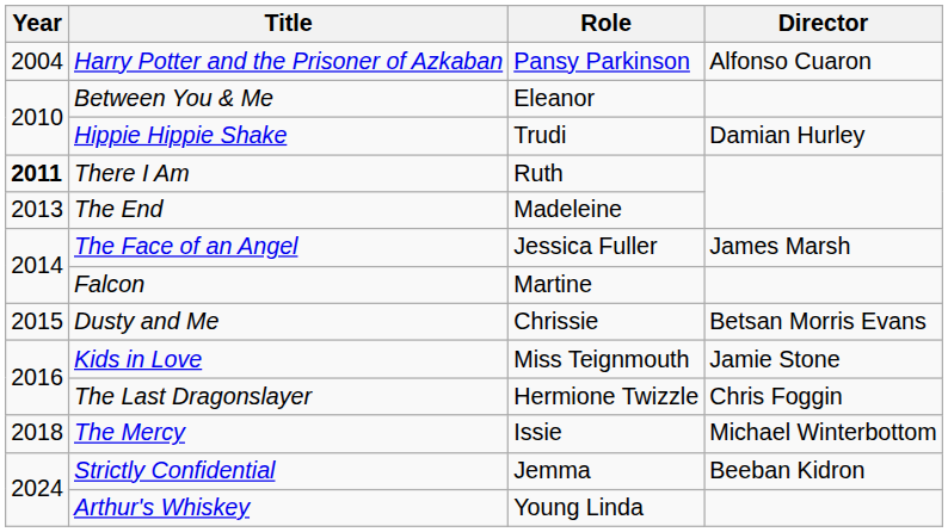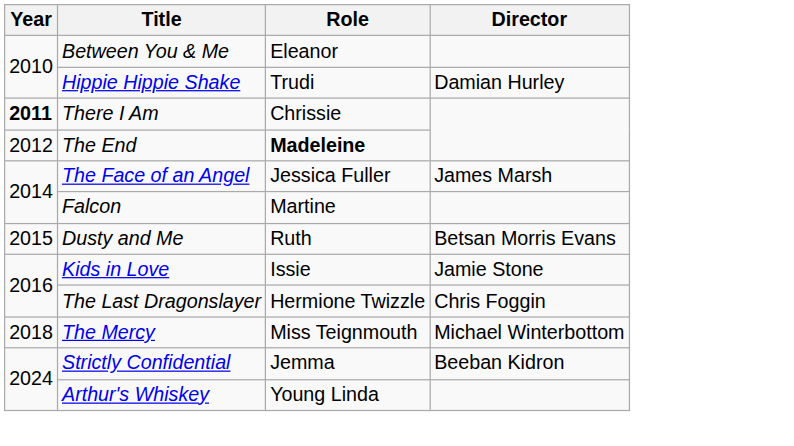 <table class="wikitable sortable">
 <tr>
 <th scope="col">Year</th>
 <th scope="col">Title</th>
 <th scope="col">Role</th>
 <th scope="col" class="unsortable">Director</th>
-</tr>
-<tr>
-<td>2004</td>
-<td><em><a href='#'>Harry Potter and the Prisoner of Azkaban</a></em></td>
-<td><a href='#'>Pansy Parkinson</a></td>
-<td>Alfonso Cuaron</td>
 </tr>
 <tr>
 <td rowspan="2">2010</td>
 <td><em>Between You & Me</em></td>
 <td>Eleanor</td>
 <td></td>
 </tr>
 <tr>
 <td><em><a href='#'>Hippie Hippie Shake</a></em></td>
 <td>Trudi</td>
 <td>Damian Hurley</td>
 </tr>
 <tr>
 <td><strong>2011</strong></td>
 <td><em>There I Am</em></td>
-<td>Ruth</td>
+<td>Chrissie</td>
 <td rowspan="2"></td>
 </tr>
 <tr>
-<td>2013</td>
+<td>2012</td>
 <td><em>The End</em></td>
-<td>Madeleine</td>
+<td><strong>Madeleine</strong></td>
 </tr>
 <tr>
 <td rowspan="2">2014</td>
 <td><em><a href='#'>The Face of an Angel</a></em></td>
 <td>Jessica Fuller</td>
 <td>James Marsh</td>
 </tr>
 <tr>
 <td><em>Falcon</em></td>
 <td>Martine</td>
 <td></td>
 </tr>
 <tr>
 <td>2015</td>
 <td><em>Dusty and Me</em></td>
-<td>Chrissie</td>
+<td>Ruth</td>
 <td>Betsan Morris Evans</td>
 </tr>
 <tr>
 <td rowspan="2">2016</td>
 <td><em><a href='#'>Kids in Love</a></em></td>
-<td>Miss Teignmouth</td>
+<td>Issie</td>
 <td>Jamie Stone</td>
 </tr>
 <tr>
 <td><em>The Last Dragonslayer</em></td>
 <td>Hermione Twizzle</td>
 <td>Chris Foggin</td>
 </tr>
 <tr>
 <td>2018</td>
 <td><em><a href='#'>The Mercy</a></em></td>
-<td>Issie</td>
+<td>Miss Teignmouth</td>
 <td>Michael Winterbottom</td>
 </tr>
 <tr>
 <td rowspan="2">2024</td>
 <td><em><a href='#'>Strictly Confidential</a></em></td>
 <td>Jemma</td>
 <td>Beeban Kidron</td>
 </tr>
 <tr>
 <td><em><a href='#'>Arthur's Whiskey</a></em></td>
 <td>Young Linda</td>
 <td></td>
 </tr>
 </table>
